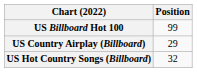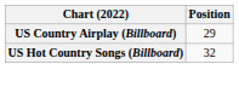 <table class="wikitable sortable plainrowheaders" style="text-align:center">
 <tr>
 <th scope="col">Chart (2022)</th>
 <th scope="col">Position</th>
-</tr>
-<tr>
-<th scope="row">US <em>Billboard</em> Hot 100</th>
-<td>99</td>
 </tr>
 <tr>
 <th scope="row">US Country Airplay (<em>Billboard</em>)</th>
 <td>29</td>
 </tr>
 <tr>
 <th scope="row">US Hot Country Songs (<em>Billboard</em>)</th>
 <td>32</td>
 </tr>
 </table>
